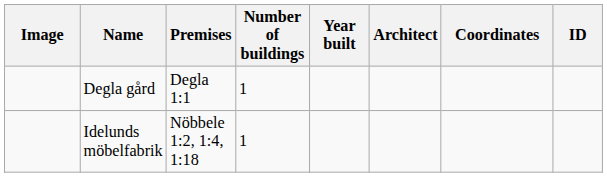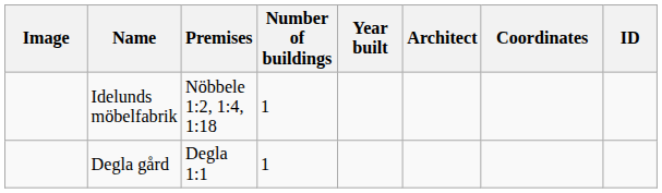 <table class="wikitable" width="95%">
 <tr>
 <th width="150">Image</th>
 <th>Name</th>
 <th>Premises</th>
 <th width="75">Number of<br>buildings</th>
 <th width="120">Year built</th>
 <th>Architect</th>
 <th width="170">Coordinates</th>
 <th width="120">ID</th>
 </tr>
 <tr>
 <td></td>
+<td>Idelunds möbelfabrik</td>
+<td>Nöbbele 1:2, 1:4, 1:18</td>
+<td>1</td>
+<td></td>
+<td></td>
+<td></td>
+<td></td>
+</tr>
+<tr>
+<td></td>
 <td>Degla gård</td>
 <td>Degla 1:1</td>
 <td>1</td>
 <td></td>
 <td></td>
 <td></td>
 <td></td>
 </tr>
-<tr>
-<td></td>
-<td>Idelunds möbelfabrik</td>
-<td>Nöbbele 1:2, 1:4, 1:18</td>
-<td>1</td>
-<td></td>
-<td></td>
-<td></td>
-<td></td>
-</tr>
 </table>
